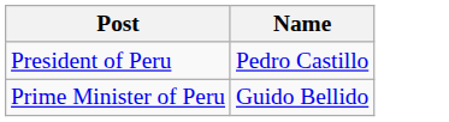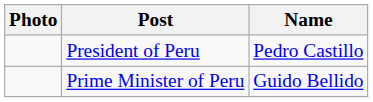 <table class=wikitable>
 <tr>
+<th>Photo</th>
 <th>Post</th>
 <th>Name</th>
 </tr>
 <tr>
+<td></td>
 <td><a href='#'>President of Peru</a></td>
 <td><a href='#'>Pedro Castillo</a></td>
 </tr>
 <tr>
+<td></td>
 <td><a href='#'>Prime Minister of Peru</a></td>
 <td><a href='#'>Guido Bellido</a></td>
 </tr>
 </table>
